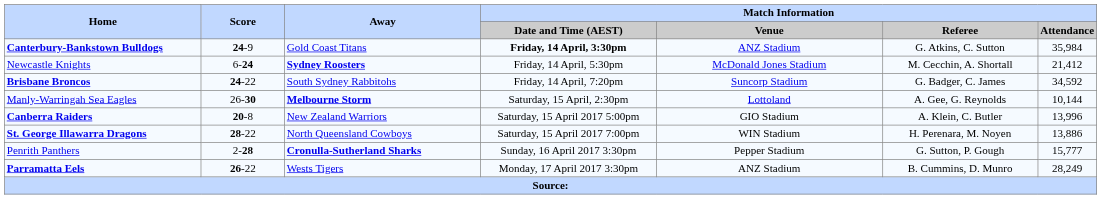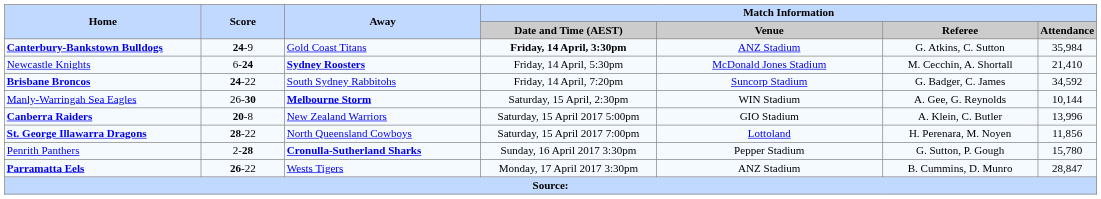 <table border=1 style="border-collapse:collapse;  text-align:center;" cellpadding=3 cellspacing=0 width=100%>
 <tr bgcolor=#C1D8FF>
 <th rowspan=2 width=19%>Home</th>
 <th rowspan=2 width=8%>Score</th>
 <th rowspan=2 width=19%>Away</th>
 <th colspan=6>Match Information</th>
 </tr>
 <tr bgcolor=#CCCCCC>
 <th width=17%>Date and Time (AEST)</th>
 <th width=22%>Venue</th>
 <th width=50%>Referee</th>
 <th width=7%>Attendance</th>
 </tr>
 <tr style="text-align:center; background:#f5faff;">
 <td align="left"><strong> <a href='#'>Canterbury-Bankstown Bulldogs</a></strong></td>
 <td><strong>24</strong>-9</td>
 <td align="left"> <a href='#'>Gold Coast Titans</a></td>
 <td><strong>Friday, 14 April, 3:30pm</strong></td>
 <td><a href='#'>ANZ Stadium</a></td>
 <td>G. Atkins, C. Sutton</td>
 <td>35,984</td>
 </tr>
 <tr style="text-align:center; background:#f5faff;">
 <td align="left"> <a href='#'>Newcastle Knights</a></td>
 <td>6-<strong>24</strong></td>
 <td align="left"><strong> <a href='#'>Sydney Roosters</a></strong></td>
 <td>Friday, 14 April, 5:30pm</td>
 <td><a href='#'>McDonald Jones Stadium</a></td>
 <td>M. Cecchin, A. Shortall</td>
-<td>21,412</td>
+<td>21,410</td>
 </tr>
 <tr style="text-align:center; background:#f5faff;">
 <td align="left"><strong><a href='#'>Brisbane Broncos</a></strong></td>
 <td><strong>24</strong>-22</td>
 <td align="left"> <a href='#'>South Sydney Rabbitohs</a></td>
 <td>Friday, 14 April, 7:20pm</td>
 <td><a href='#'>Suncorp Stadium</a></td>
 <td>G. Badger, C. James</td>
 <td>34,592</td>
 </tr>
 <tr style="text-align:center; background:#f5faff;">
 <td align="left"> <a href='#'>Manly-Warringah Sea Eagles</a></td>
 <td>26-<strong>30</strong></td>
 <td align="left"><strong> <a href='#'>Melbourne Storm</a></strong></td>
 <td>Saturday, 15 April, 2:30pm</td>
-<td><a href='#'>Lottoland</a></td>
+<td>WIN Stadium</td>
 <td>A. Gee, G. Reynolds</td>
 <td>10,144</td>
 </tr>
 <tr style="text-align:center; background:#f5faff;">
 <td align="left"><strong> <a href='#'>Canberra Raiders</a></strong></td>
 <td><strong>20</strong>-8</td>
 <td align="left"> <a href='#'>New Zealand Warriors</a></td>
 <td>Saturday, 15 April 2017 5:00pm</td>
 <td>GIO Stadium</td>
 <td>A. Klein, C. Butler</td>
 <td>13,996</td>
 </tr>
 <tr style="text-align:center; background:#f5faff;">
 <td align="left"><strong> <a href='#'>St. George Illawarra Dragons</a></strong></td>
 <td><strong>28</strong>-22</td>
 <td align="left"> <a href='#'>North Queensland Cowboys</a></td>
 <td>Saturday, 15 April 2017 7:00pm</td>
-<td>WIN Stadium</td>
+<td><a href='#'>Lottoland</a></td>
 <td>H. Perenara, M. Noyen</td>
-<td>13,886</td>
+<td>11,856</td>
 </tr>
 <tr style="text-align:center; background:#f5faff;">
 <td align="left"> <a href='#'>Penrith Panthers</a></td>
 <td>2-<strong>28</strong></td>
 <td align="left"><strong> <a href='#'>Cronulla-Sutherland Sharks</a></strong></td>
 <td>Sunday, 16 April 2017 3:30pm</td>
 <td>Pepper Stadium</td>
 <td>G. Sutton, P. Gough</td>
-<td>15,777</td>
+<td>15,780</td>
 </tr>
 <tr style="text-align:center; background:#f5faff;">
 <td align="left"><strong> <a href='#'>Parramatta Eels</a></strong></td>
 <td><strong>26</strong>-22</td>
 <td align="left"> <a href='#'>Wests Tigers</a></td>
 <td>Monday, 17 April 2017 3:30pm</td>
 <td>ANZ Stadium</td>
 <td>B. Cummins, D. Munro</td>
-<td>28,249</td>
+<td>28,847</td>
 </tr>
 <tr style="background:#c1d8ff;">
 <th colspan=7>Source:</th>
 </tr>
 </table>
